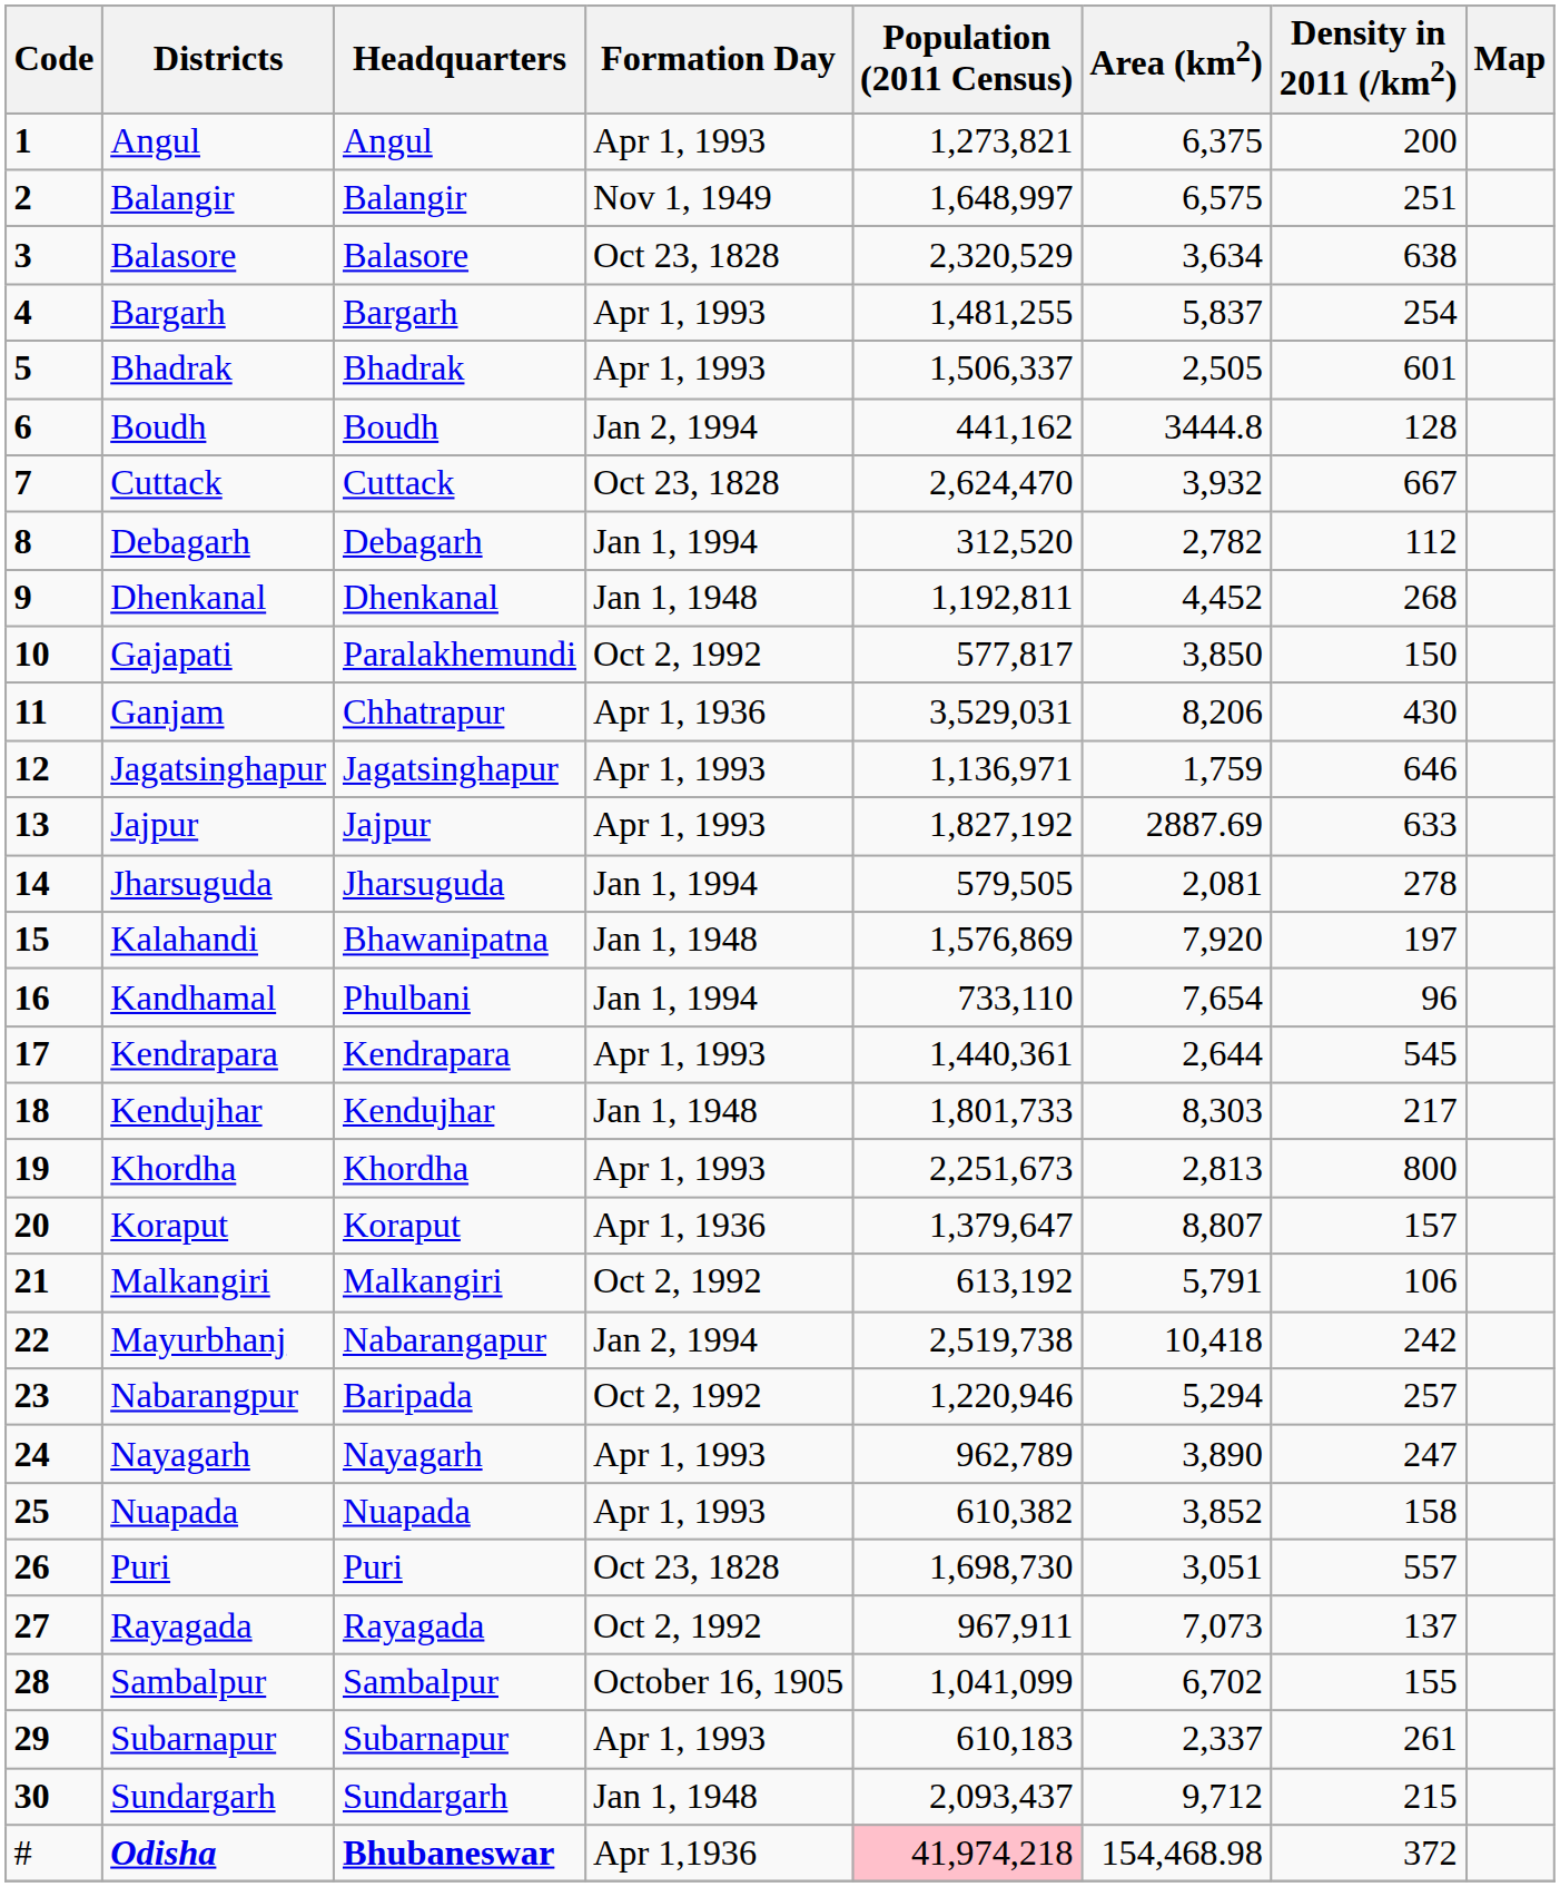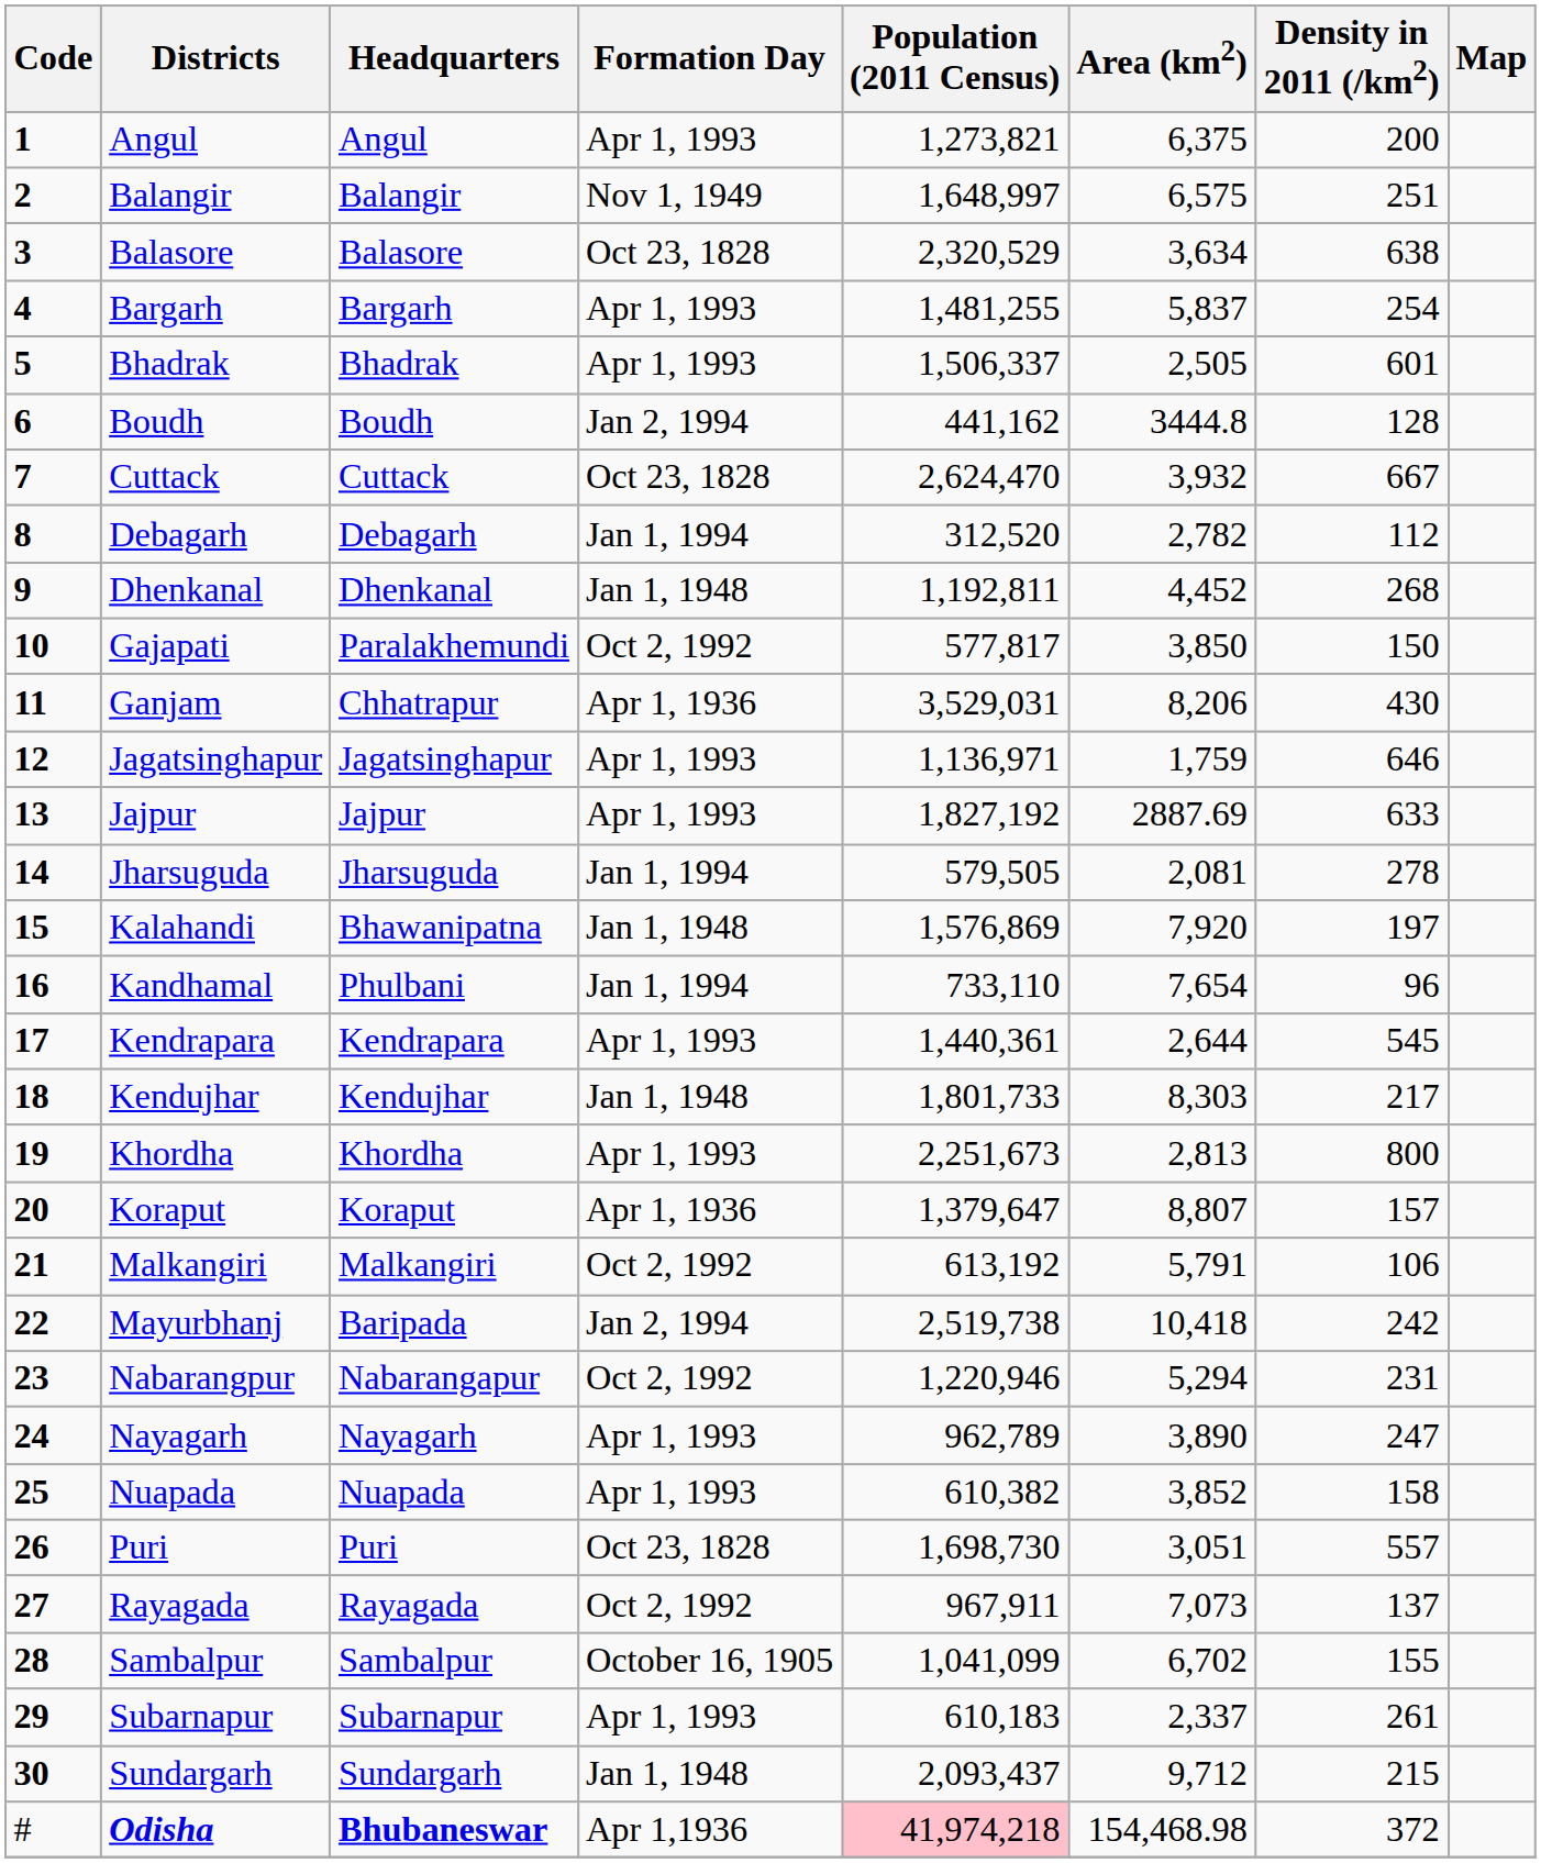 <table class="wikitable sortable sticky-header">
 <tr>
 <th>Code</th>
 <th>Districts</th>
 <th>Headquarters</th>
 <th>Formation Day</th>
 <th>Population<br>(2011 Census)</th>
 <th>Area (km<sup>2</sup>)</th>
 <th>Density in<br>2011 (/km<sup>2</sup>)</th>
 <th>Map</th>
 </tr>
 <tr>
 <td><strong>1</strong></td>
 <td><a href='#'>Angul</a></td>
 <td><a href='#'>Angul</a></td>
 <td>Apr 1, 1993</td>
 <td align="right">1,273,821</td>
 <td align="right">6,375</td>
 <td align="right">200</td>
 <td></td>
 </tr>
 <tr>
 <td><strong>2</strong></td>
 <td><a href='#'>Balangir</a></td>
 <td><a href='#'>Balangir</a></td>
 <td>Nov 1, 1949</td>
 <td align="right">1,648,997</td>
 <td align="right">6,575</td>
 <td align="right">251</td>
 <td></td>
 </tr>
 <tr>
 <td><strong>3</strong></td>
 <td><a href='#'>Balasore</a></td>
 <td><a href='#'>Balasore</a></td>
 <td>Oct 23, 1828</td>
 <td align="right">2,320,529</td>
 <td align="right">3,634</td>
 <td align="right">638</td>
 <td></td>
 </tr>
 <tr>
 <td><strong>4</strong></td>
 <td><a href='#'>Bargarh</a></td>
 <td><a href='#'>Bargarh</a></td>
 <td>Apr 1, 1993</td>
 <td align="right">1,481,255</td>
 <td align="right">5,837</td>
 <td align="right">254</td>
 <td></td>
 </tr>
 <tr>
 <td><strong>5</strong></td>
 <td><a href='#'>Bhadrak</a></td>
 <td><a href='#'>Bhadrak</a></td>
 <td>Apr 1, 1993</td>
 <td align="right">1,506,337</td>
 <td align="right">2,505</td>
 <td align="right">601</td>
 <td></td>
 </tr>
 <tr>
 <td><strong>6</strong></td>
 <td><a href='#'>Boudh</a></td>
 <td><a href='#'>Boudh</a></td>
 <td>Jan 2, 1994</td>
 <td align="right">441,162</td>
 <td align="right">3444.8</td>
 <td align="right">128</td>
 <td></td>
 </tr>
 <tr>
 <td><strong>7</strong></td>
 <td><a href='#'>Cuttack</a></td>
 <td><a href='#'>Cuttack</a></td>
 <td>Oct 23, 1828</td>
 <td align="right">2,624,470</td>
 <td align="right">3,932</td>
 <td align="right">667</td>
 <td></td>
 </tr>
 <tr>
 <td><strong>8</strong></td>
 <td><a href='#'>Debagarh</a></td>
 <td><a href='#'>Debagarh</a></td>
 <td>Jan 1, 1994</td>
 <td align="right">312,520</td>
 <td align="right">2,782</td>
 <td align="right">112</td>
 <td></td>
 </tr>
 <tr>
 <td><strong>9</strong></td>
 <td><a href='#'>Dhenkanal</a></td>
 <td><a href='#'>Dhenkanal</a></td>
 <td>Jan 1, 1948</td>
 <td align="right">1,192,811</td>
 <td align="right">4,452</td>
 <td align="right">268</td>
 <td></td>
 </tr>
 <tr>
 <td><strong>10</strong></td>
 <td><a href='#'>Gajapati</a></td>
 <td><a href='#'>Paralakhemundi</a></td>
 <td>Oct 2, 1992</td>
 <td align="right">577,817</td>
 <td align="right">3,850</td>
 <td align="right">150</td>
 <td></td>
 </tr>
 <tr>
 <td><strong>11</strong></td>
 <td><a href='#'>Ganjam</a></td>
 <td><a href='#'>Chhatrapur</a></td>
 <td>Apr 1, 1936</td>
 <td align="right">3,529,031</td>
 <td align="right">8,206</td>
 <td align="right">430</td>
 <td></td>
 </tr>
 <tr>
 <td><strong>12</strong></td>
 <td><a href='#'>Jagatsinghapur</a></td>
 <td><a href='#'>Jagatsinghapur</a></td>
 <td>Apr 1, 1993</td>
 <td align="right">1,136,971</td>
 <td align="right">1,759</td>
 <td align="right">646</td>
 <td></td>
 </tr>
 <tr>
 <td><strong>13</strong></td>
 <td><a href='#'>Jajpur</a></td>
 <td><a href='#'>Jajpur</a></td>
 <td>Apr 1, 1993</td>
 <td align="right">1,827,192</td>
 <td align="right">2887.69</td>
 <td align="right">633</td>
 <td></td>
 </tr>
 <tr>
 <td><strong>14</strong></td>
 <td><a href='#'>Jharsuguda</a></td>
 <td><a href='#'>Jharsuguda</a></td>
 <td>Jan 1, 1994</td>
 <td align="right">579,505</td>
 <td align="right">2,081</td>
 <td align="right">278</td>
 <td></td>
 </tr>
 <tr>
 <td><strong>15</strong></td>
 <td><a href='#'>Kalahandi</a></td>
 <td><a href='#'>Bhawanipatna</a></td>
 <td>Jan 1, 1948</td>
 <td align="right">1,576,869</td>
 <td align="right">7,920</td>
 <td align="right">197</td>
 <td></td>
 </tr>
 <tr>
 <td><strong>16</strong></td>
 <td><a href='#'>Kandhamal</a></td>
 <td><a href='#'>Phulbani</a></td>
 <td>Jan 1, 1994</td>
 <td align="right">733,110</td>
 <td align="right">7,654</td>
 <td align="right">96</td>
 <td></td>
 </tr>
 <tr>
 <td><strong>17</strong></td>
 <td><a href='#'>Kendrapara</a></td>
 <td><a href='#'>Kendrapara</a></td>
 <td>Apr 1, 1993</td>
 <td align="right">1,440,361</td>
 <td align="right">2,644</td>
 <td align="right">545</td>
 <td></td>
 </tr>
 <tr>
 <td><strong>18</strong></td>
 <td><a href='#'>Kendujhar</a></td>
 <td><a href='#'>Kendujhar</a></td>
 <td>Jan 1, 1948</td>
 <td align="right">1,801,733</td>
 <td align="right">8,303</td>
 <td align="right">217</td>
 <td></td>
 </tr>
 <tr>
 <td><strong>19</strong></td>
 <td><a href='#'>Khordha</a></td>
 <td><a href='#'>Khordha</a></td>
 <td>Apr 1, 1993</td>
 <td align="right">2,251,673</td>
 <td align="right">2,813</td>
 <td align="right">800</td>
 <td></td>
 </tr>
 <tr>
 <td><strong>20</strong></td>
 <td><a href='#'>Koraput</a></td>
 <td><a href='#'>Koraput</a></td>
 <td>Apr 1, 1936</td>
 <td align="right">1,379,647</td>
 <td align="right">8,807</td>
 <td align="right">157</td>
 <td></td>
 </tr>
 <tr>
 <td><strong>21</strong></td>
 <td><a href='#'>Malkangiri</a></td>
 <td><a href='#'>Malkangiri</a></td>
 <td>Oct 2, 1992</td>
 <td align="right">613,192</td>
 <td align="right">5,791</td>
 <td align="right">106</td>
 <td></td>
 </tr>
 <tr>
 <td><strong>22</strong></td>
 <td><a href='#'>Mayurbhanj</a></td>
-<td><a href='#'>Nabarangapur</a></td>
+<td><a href='#'>Baripada</a></td>
 <td>Jan 2, 1994</td>
 <td align="right">2,519,738</td>
 <td align="right">10,418</td>
 <td align="right">242</td>
 <td></td>
 </tr>
 <tr>
 <td><strong>23</strong></td>
 <td><a href='#'>Nabarangpur</a></td>
-<td><a href='#'>Baripada</a></td>
+<td><a href='#'>Nabarangapur</a></td>
 <td>Oct 2, 1992</td>
 <td align="right">1,220,946</td>
 <td align="right">5,294</td>
-<td align="right">257</td>
+<td align="right">231</td>
 <td></td>
 </tr>
 <tr>
 <td><strong>24</strong></td>
 <td><a href='#'>Nayagarh</a></td>
 <td><a href='#'>Nayagarh</a></td>
 <td>Apr 1, 1993</td>
 <td align="right">962,789</td>
 <td align="right">3,890</td>
 <td align="right">247</td>
 <td></td>
 </tr>
 <tr>
 <td><strong>25</strong></td>
 <td><a href='#'>Nuapada</a></td>
 <td><a href='#'>Nuapada</a></td>
 <td>Apr 1, 1993</td>
 <td align="right">610,382</td>
 <td align="right">3,852</td>
 <td align="right">158</td>
 <td></td>
 </tr>
 <tr>
 <td><strong>26</strong></td>
 <td><a href='#'>Puri</a></td>
 <td><a href='#'>Puri</a></td>
 <td>Oct 23, 1828</td>
 <td align="right">1,698,730</td>
 <td align="right">3,051</td>
 <td align="right">557</td>
 <td></td>
 </tr>
 <tr>
 <td><strong>27</strong></td>
 <td><a href='#'>Rayagada</a></td>
 <td><a href='#'>Rayagada</a></td>
 <td>Oct 2, 1992</td>
 <td align="right">967,911</td>
 <td align="right">7,073</td>
 <td align="right">137</td>
 <td></td>
 </tr>
 <tr>
 <td><strong>28</strong></td>
 <td><a href='#'>Sambalpur</a></td>
 <td><a href='#'>Sambalpur</a></td>
 <td>October 16, 1905</td>
 <td align="right">1,041,099</td>
 <td align="right">6,702</td>
 <td align="right">155</td>
 <td></td>
 </tr>
 <tr>
 <td><strong>29</strong></td>
 <td><a href='#'>Subarnapur</a></td>
 <td><a href='#'>Subarnapur</a></td>
 <td>Apr 1, 1993</td>
 <td align="right">610,183</td>
 <td align="right">2,337</td>
 <td align="right">261</td>
 <td></td>
 </tr>
 <tr>
 <td><strong>30</strong></td>
 <td><a href='#'>Sundargarh</a></td>
 <td><a href='#'>Sundargarh</a></td>
 <td>Jan 1, 1948</td>
 <td align="right">2,093,437</td>
 <td align="right">9,712</td>
 <td align="right">215</td>
 <td></td>
 </tr>
 <tr>
 <td>#</td>
 <td><strong><em><a href='#'>Odisha</a></em></strong></td>
 <td><strong><a href='#'>Bhubaneswar</a></strong></td>
 <td>Apr 1,1936</td>
 <td align="right" style="background: pink;">41,974,218</td>
 <td align="right">154,468.98</td>
 <td align="right">372</td>
 <td></td>
 </tr>
 <tr>
 </tr>
 </table>
